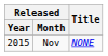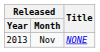 <table class="wikitable">
 <tr>
 <th colspan="2">Released</th>
 <th rowspan="2">Title</th>
 </tr>
 <tr>
 <th style="width:33px;">Year</th>
 <th style="width:44px;">Month</th>
 </tr>
 <tr>
-<td>2015</td>
+<td>2013</td>
 <td align="center">Nov</td>
 <td><em><a href='#'>NONE</a></em></td>
 </tr>
 </table>
